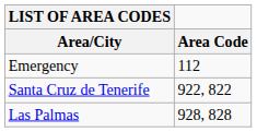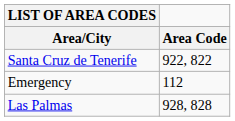 <table class="wikitable" border=1>
 <tr>
 <th>LIST OF AREA CODES</th>
 </tr>
 <tr>
 <th>Area/City</th>
 <th>Area Code</th>
 </tr>
 <tr>
+<td><a href='#'>Santa Cruz de Tenerife</a></td>
+<td>922, 822</td>
+</tr>
+<tr>
 <td>Emergency</td>
 <td>112</td>
-</tr>
-<tr>
-<td><a href='#'>Santa Cruz de Tenerife</a></td>
-<td>922, 822</td>
 </tr>
 <tr>
 <td><a href='#'>Las Palmas</a></td>
 <td>928, 828</td>
 </tr>
 </table>
